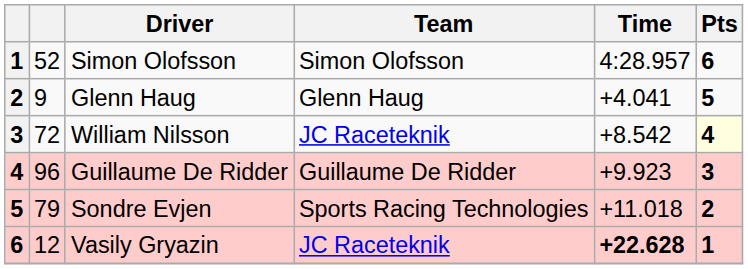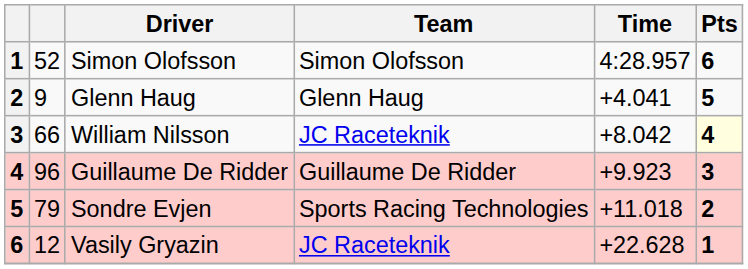 <table class=wikitable style="font-size:95%">
 <tr>
 <th></th>
 <th></th>
 <th>Driver</th>
 <th>Team</th>
 <th>Time</th>
 <th>Pts</th>
 </tr>
 <tr>
 <th>1</th>
 <td>52</td>
 <td> Simon Olofsson</td>
 <td>Simon Olofsson</td>
 <td>4:28.957</td>
 <td><strong>6</strong></td>
 </tr>
 <tr>
 <th>2</th>
 <td>9</td>
 <td> Glenn Haug</td>
 <td>Glenn Haug</td>
 <td>+4.041</td>
 <td><strong>5</strong></td>
 </tr>
 <tr>
 <th>3</th>
-<td>72</td>
+<td>66</td>
 <td> William Nilsson</td>
 <td><a href='#'>JC Raceteknik</a></td>
-<td>+8.542</td>
+<td>+8.042</td>
 <td style="background: lightyellow;"><strong>4</strong></td>
 </tr>
 <tr>
 <th style="background:#ffcccc;">4</th>
 <td style="background:#ffcccc;">96</td>
 <td style="background:#ffcccc;"> Guillaume De Ridder</td>
 <td style="background:#ffcccc;">Guillaume De Ridder</td>
 <td style="background:#ffcccc;">+9.923</td>
 <td style="background:#ffcccc;"><strong>3</strong></td>
 </tr>
 <tr>
 <th style="background:#ffcccc;">5</th>
 <td style="background:#ffcccc;">79</td>
 <td style="background:#ffcccc;"> Sondre Evjen</td>
 <td style="background:#ffcccc;">Sports Racing Technologies</td>
 <td style="background:#ffcccc;">+11.018</td>
 <td style="background:#ffcccc;"><strong>2</strong></td>
 </tr>
 <tr>
 <th style="background:#ffcccc;">6</th>
 <td style="background:#ffcccc;">12</td>
 <td style="background:#ffcccc;"> Vasily Gryazin</td>
 <td style="background:#ffcccc;"><a href='#'>JC Raceteknik</a></td>
-<td style="background:#ffcccc;"><strong>+22.628</strong></td>
+<td style="background:#ffcccc;">+22.628</td>
 <td style="background:#ffcccc;"><strong>1</strong></td>
 </tr>
 <tr>
 </tr>
 </table>
